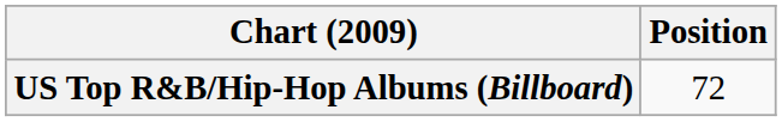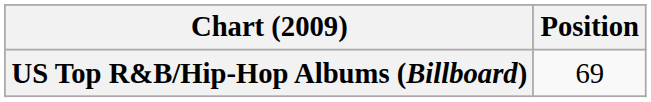 <table class="wikitable plainrowheaders" style="text-align:center">
 <tr>
 <th>Chart (2009)</th>
 <th>Position</th>
 </tr>
 <tr>
 <th scope="row">US Top R&B/Hip-Hop Albums (<em>Billboard</em>)</th>
-<td>72</td>
+<td>69</td>
 </tr>
 </table>
